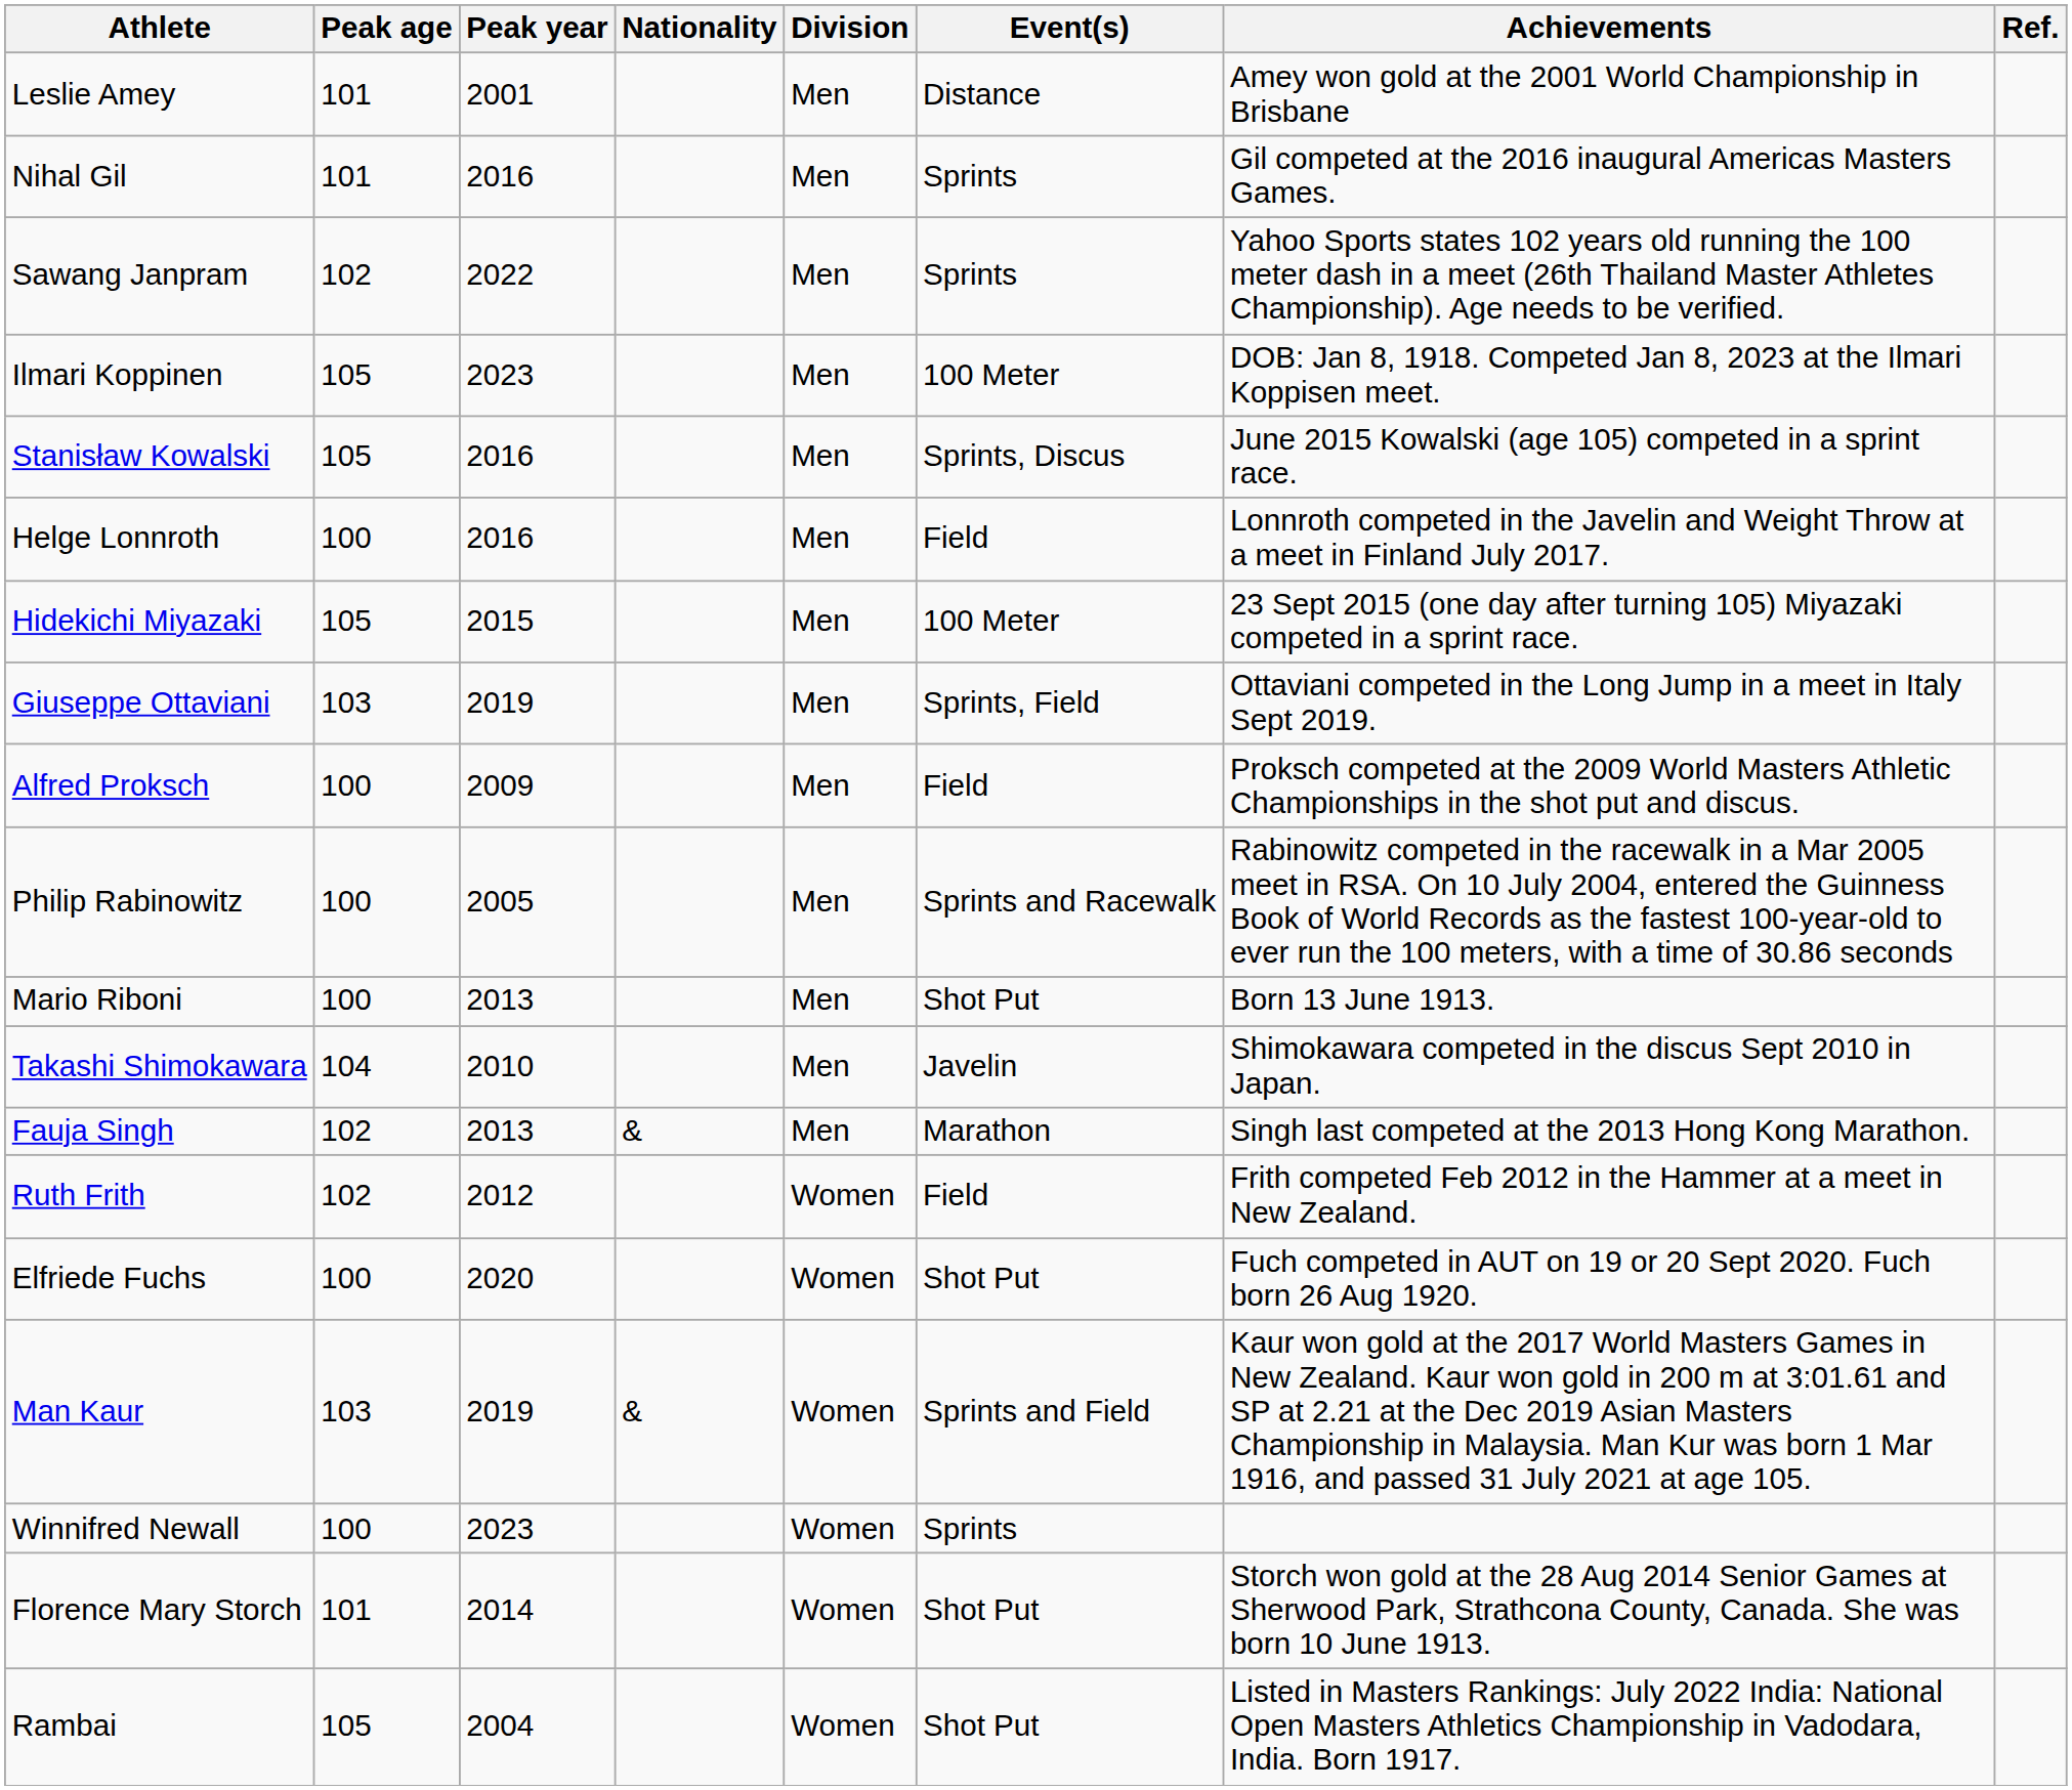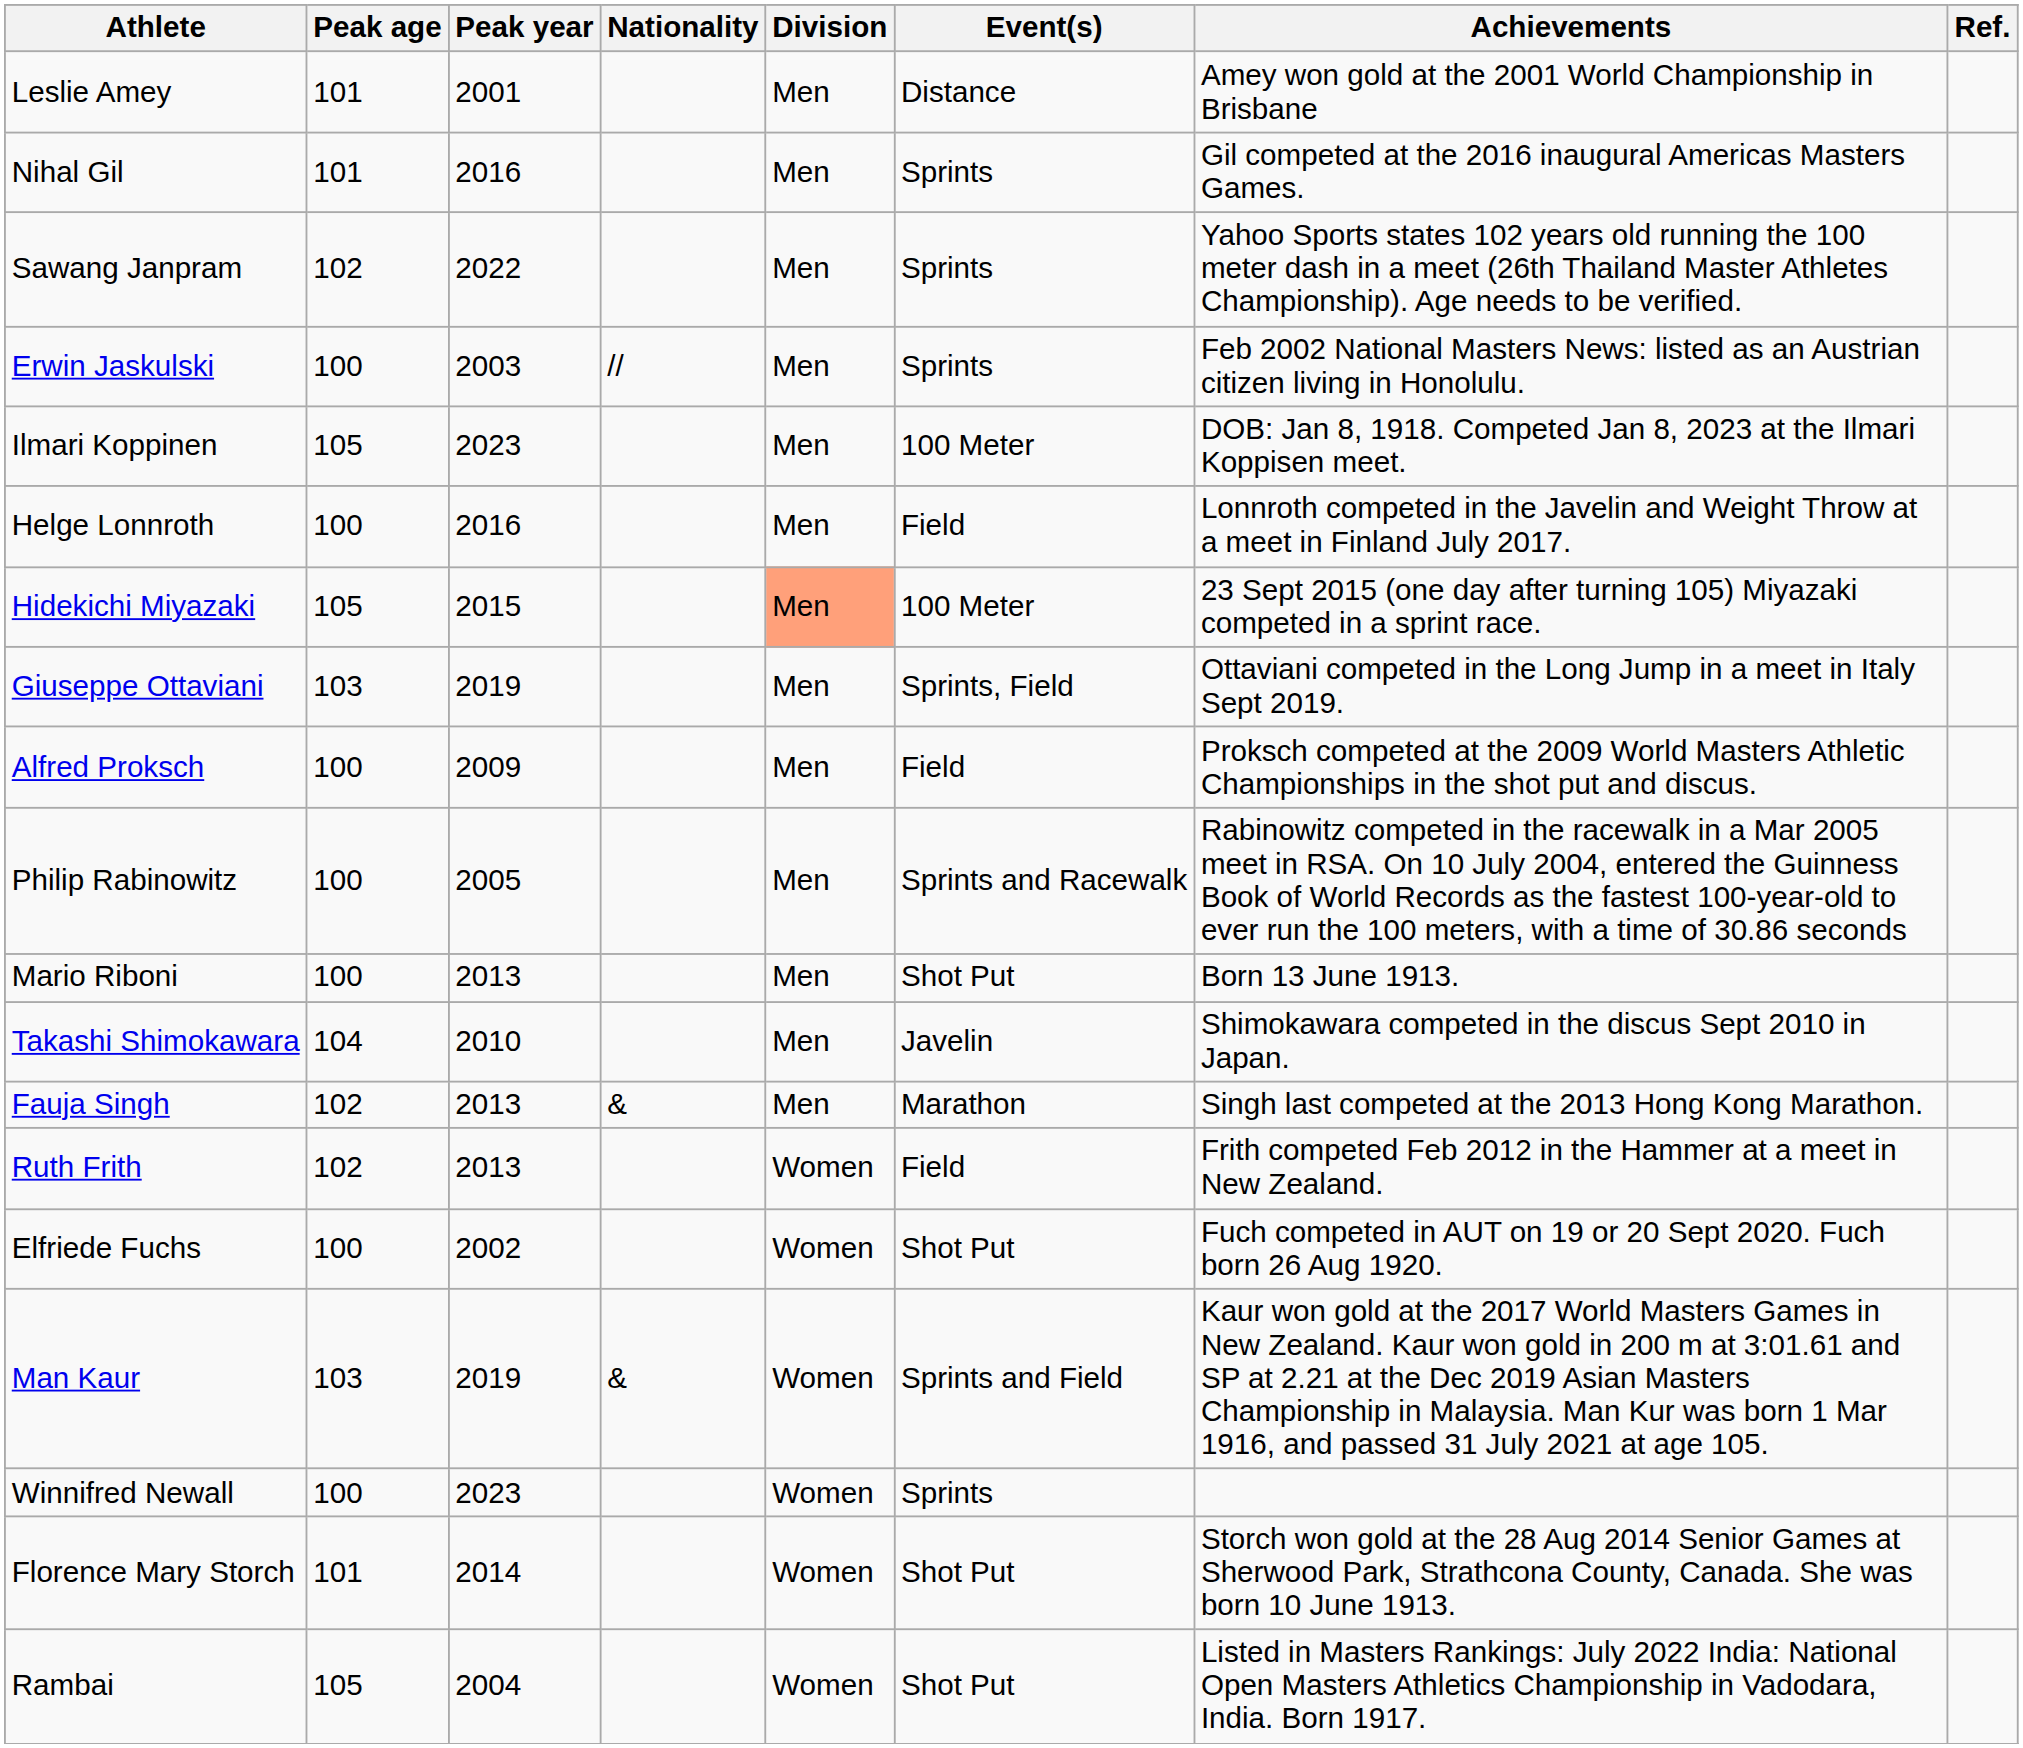 <table class="wikitable sortable">
 <tr>
 <th>Athlete</th>
 <th>Peak age</th>
 <th>Peak year</th>
 <th>Nationality</th>
 <th>Division</th>
 <th>Event(s)</th>
 <th width=400>Achievements</th>
 <th>Ref.</th>
 </tr>
 <tr>
 <td>Leslie Amey</td>
 <td>101</td>
 <td>2001</td>
 <td></td>
 <td>Men</td>
 <td>Distance</td>
 <td>Amey won gold at the 2001 World Championship in Brisbane</td>
 <td></td>
 </tr>
 <tr>
 <td>Nihal Gil</td>
 <td>101</td>
 <td>2016</td>
 <td></td>
 <td>Men</td>
 <td>Sprints</td>
 <td>Gil competed at the 2016 inaugural Americas Masters Games.</td>
 <td></td>
 </tr>
 <tr>
 <td>Sawang Janpram</td>
 <td>102</td>
 <td>2022</td>
 <td></td>
 <td>Men</td>
 <td>Sprints</td>
 <td>Yahoo Sports states 102 years old running the 100 meter dash in a meet (26th Thailand Master Athletes Championship). Age needs to be verified.</td>
 <td></td>
 </tr>
 <tr>
+<td><a href='#'>Erwin Jaskulski</a></td>
+<td>100</td>
+<td>2003</td>
+<td>//</td>
+<td>Men</td>
+<td>Sprints</td>
+<td>Feb 2002 National Masters News: listed as an Austrian citizen living in Honolulu.</td>
+<td></td>
+</tr>
+<tr>
 <td>Ilmari Koppinen</td>
 <td>105</td>
 <td>2023</td>
 <td></td>
 <td>Men</td>
 <td>100 Meter</td>
 <td>DOB: Jan 8, 1918. Competed Jan 8, 2023 at the Ilmari Koppisen meet.</td>
-<td></td>
-</tr>
-<tr>
-<td><a href='#'>Stanisław Kowalski</a></td>
-<td>105</td>
-<td>2016</td>
-<td></td>
-<td>Men</td>
-<td>Sprints, Discus</td>
-<td>June 2015 Kowalski (age 105) competed in a sprint race.</td>
 <td></td>
 </tr>
 <tr>
 <td>Helge Lonnroth</td>
 <td>100</td>
 <td>2016</td>
 <td></td>
 <td>Men</td>
 <td>Field</td>
 <td>Lonnroth competed in the Javelin and Weight Throw at a meet in Finland July 2017.</td>
 <td></td>
 </tr>
 <tr>
 <td><a href='#'>Hidekichi Miyazaki</a></td>
 <td>105</td>
 <td>2015</td>
 <td></td>
-<td>Men</td>
+<td style="background: lightsalmon;">Men</td>
 <td>100 Meter</td>
 <td>23 Sept 2015 (one day after turning 105) Miyazaki competed in a sprint race.</td>
 <td></td>
 </tr>
 <tr>
 <td><a href='#'>Giuseppe Ottaviani</a></td>
 <td>103</td>
 <td>2019</td>
 <td></td>
 <td>Men</td>
 <td>Sprints, Field</td>
 <td>Ottaviani competed in the Long Jump in a meet in Italy Sept 2019.</td>
 <td></td>
 </tr>
 <tr>
 <td><a href='#'>Alfred Proksch</a></td>
 <td>100</td>
 <td>2009</td>
 <td></td>
 <td>Men</td>
 <td>Field</td>
 <td>Proksch competed at the 2009 World Masters Athletic Championships in the shot put and discus.</td>
 <td></td>
 </tr>
 <tr>
 <td>Philip Rabinowitz</td>
 <td>100</td>
 <td>2005</td>
 <td></td>
 <td>Men</td>
 <td>Sprints and Racewalk</td>
 <td>Rabinowitz competed in the racewalk in a Mar 2005 meet in RSA. On 10 July 2004, entered the Guinness Book of World Records as the fastest 100-year-old to ever run the 100 meters, with a time of 30.86 seconds</td>
 <td></td>
 </tr>
 <tr>
 <td>Mario Riboni</td>
 <td>100</td>
 <td>2013</td>
 <td></td>
 <td>Men</td>
 <td>Shot Put</td>
 <td>Born 13 June 1913.</td>
 <td></td>
 </tr>
 <tr>
 <td><a href='#'>Takashi Shimokawara</a></td>
 <td>104</td>
 <td>2010</td>
 <td></td>
 <td>Men</td>
 <td>Javelin</td>
 <td>Shimokawara competed in the discus Sept 2010 in Japan.</td>
 <td></td>
 </tr>
 <tr>
 <td><a href='#'>Fauja Singh</a></td>
 <td>102</td>
 <td>2013</td>
 <td> & </td>
 <td>Men</td>
 <td>Marathon</td>
 <td>Singh last competed at the 2013 Hong Kong Marathon.</td>
 <td></td>
 </tr>
 <tr>
 <td><a href='#'>Ruth Frith</a></td>
 <td>102</td>
-<td>2012</td>
+<td>2013</td>
 <td></td>
 <td>Women</td>
 <td>Field</td>
 <td>Frith competed Feb 2012 in the Hammer at a meet in New Zealand.</td>
 <td></td>
 </tr>
 <tr>
 <td>Elfriede Fuchs</td>
 <td>100</td>
-<td>2020</td>
+<td>2002</td>
 <td></td>
 <td>Women</td>
 <td>Shot Put</td>
 <td>Fuch competed in AUT on 19 or 20 Sept 2020.  Fuch born 26 Aug 1920.</td>
 <td></td>
 </tr>
 <tr>
 <td><a href='#'>Man Kaur</a></td>
 <td>103</td>
 <td>2019</td>
 <td> & </td>
 <td>Women</td>
 <td>Sprints and Field</td>
 <td>Kaur won gold at the 2017 World Masters Games in New Zealand. Kaur won gold in 200 m at 3:01.61 and SP at 2.21 at the Dec 2019 Asian Masters Championship in Malaysia. Man Kur was born 1 Mar 1916, and passed 31 July 2021 at age 105.</td>
 <td></td>
 </tr>
 <tr>
 <td>Winnifred Newall</td>
 <td>100</td>
 <td>2023</td>
 <td></td>
 <td>Women</td>
 <td>Sprints</td>
 <td></td>
 <td></td>
 </tr>
 <tr>
 <td>Florence Mary Storch</td>
 <td>101</td>
 <td>2014</td>
 <td></td>
 <td>Women</td>
 <td>Shot Put</td>
 <td>Storch won gold at the 28 Aug 2014 Senior Games at Sherwood Park, Strathcona County, Canada. She was born 10 June 1913.</td>
 <td></td>
 </tr>
 <tr>
 <td>Rambai</td>
 <td>105</td>
 <td>2004</td>
 <td></td>
 <td>Women</td>
 <td>Shot Put</td>
 <td>Listed in Masters Rankings: July 2022 India: National Open Masters Athletics Championship in Vadodara, India.  Born 1917.</td>
 <td></td>
 </tr>
 <tr>
 </tr>
 </table>
